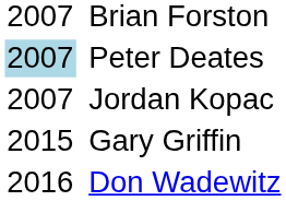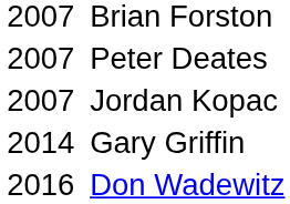 <table>
 <tr>
 <td>2007</td>
 <td></td>
 <td>Brian Forston</td>
 </tr>
 <tr>
-<td style="background: lightblue;">2007</td>
+<td>2007</td>
 <td></td>
 <td>Peter Deates</td>
 </tr>
 <tr>
 <td>2007</td>
 <td></td>
 <td>Jordan Kopac</td>
 </tr>
 <tr>
-<td>2015</td>
+<td>2014</td>
 <td></td>
 <td>Gary Griffin</td>
 </tr>
 <tr>
 <td>2016</td>
 <td></td>
 <td><a href='#'>Don Wadewitz</a></td>
 </tr>
 </table>
